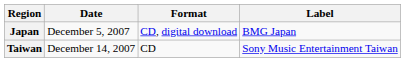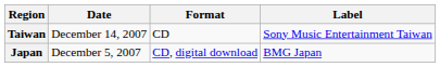 <table class="wikitable plainrowheaders">
 <tr>
 <th scope="col">Region</th>
 <th scope="col">Date</th>
 <th scope="col">Format</th>
 <th scope="col">Label</th>
 </tr>
 <tr>
+<th scope="row">Taiwan</th>
+<td>December 14, 2007</td>
+<td>CD</td>
+<td><a href='#'>Sony Music Entertainment Taiwan</a></td>
+</tr>
+<tr>
 <th scope="row">Japan</th>
 <td>December 5, 2007</td>
 <td><a href='#'>CD</a>, <a href='#'>digital download</a></td>
 <td><a href='#'>BMG Japan</a></td>
 </tr>
-<tr>
-<th scope="row">Taiwan</th>
-<td>December 14, 2007</td>
-<td>CD</td>
-<td><a href='#'>Sony Music Entertainment Taiwan</a></td>
-</tr>
 </table>
